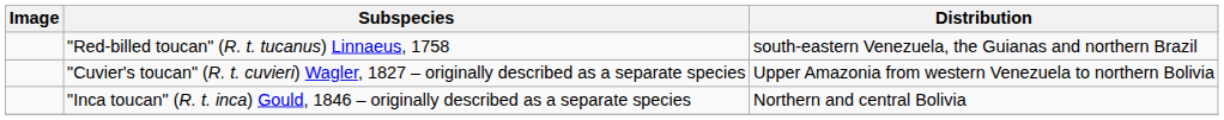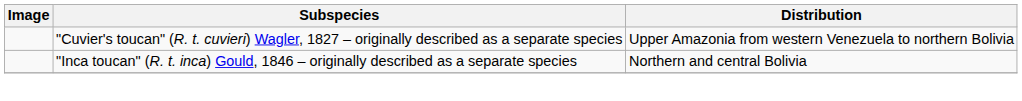 <table class="wikitable ">
 <tr>
 <th>Image</th>
 <th>Subspecies</th>
 <th>Distribution</th>
-</tr>
-<tr>
-<td></td>
-<td>"Red-billed toucan" (<em>R. t. tucanus</em>) <a href='#'>Linnaeus</a>, 1758</td>
-<td>south-eastern Venezuela, the Guianas and northern Brazil</td>
 </tr>
 <tr>
 <td></td>
 <td>"Cuvier's toucan" (<em>R. t. cuvieri</em>) <a href='#'>Wagler</a>, 1827  – originally described as a separate species</td>
 <td>Upper Amazonia from western Venezuela to northern Bolivia</td>
 </tr>
 <tr>
 <td></td>
 <td>"Inca toucan" (<em>R. t. inca</em>) <a href='#'>Gould</a>, 1846 –  originally described as a separate species</td>
 <td>Northern and central Bolivia</td>
 </tr>
 <tr>
 </tr>
 </table>
